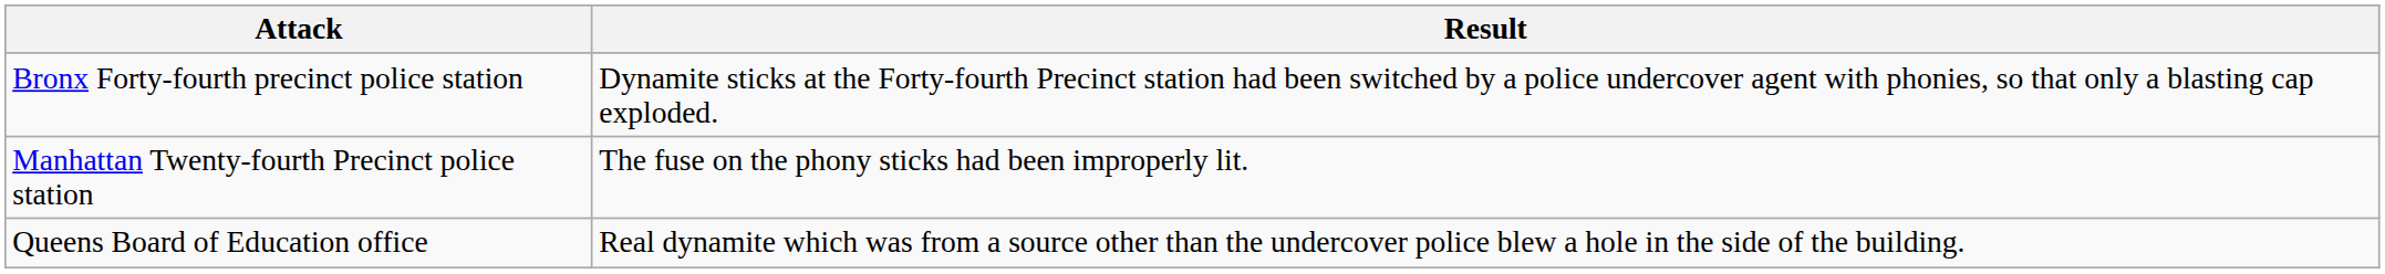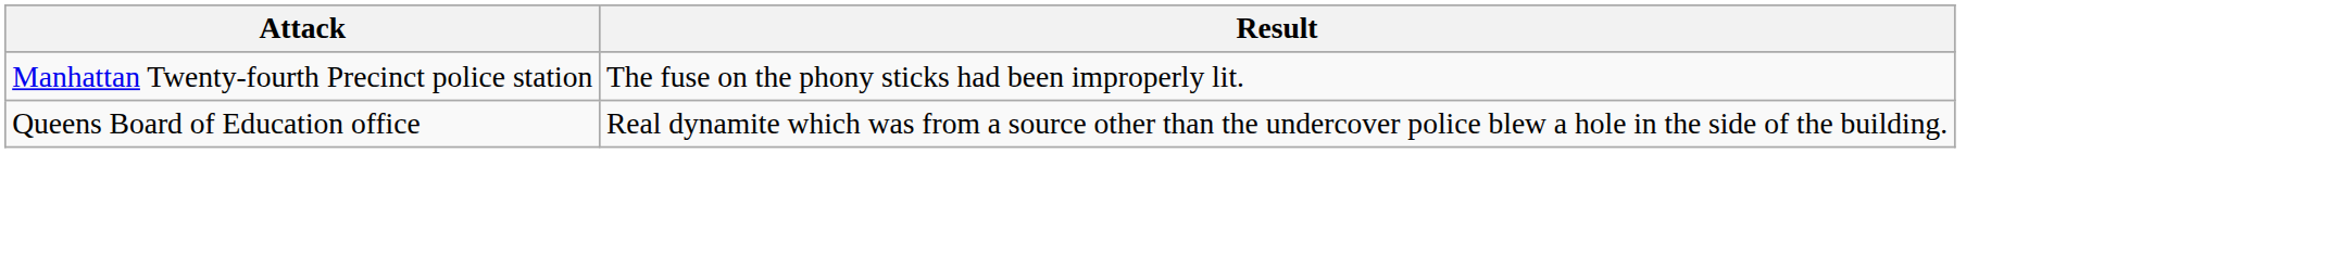 <table class=wikitable>
 <tr valign=top>
 <th>Attack</th>
 <th>Result</th>
-</tr>
-<tr valign=top>
-<td><a href='#'>Bronx</a> Forty-fourth precinct police station</td>
-<td>Dynamite sticks at the Forty-fourth Precinct station had been switched by a police undercover agent with phonies, so that only a blasting cap exploded.</td>
 </tr>
 <tr valign=top>
 <td><a href='#'>Manhattan</a> Twenty-fourth Precinct police station</td>
 <td>The fuse on the phony sticks had been improperly lit.</td>
 </tr>
 <tr valign=top>
 <td>Queens Board of Education office</td>
 <td>Real dynamite which was from a source other than the undercover police blew a hole in the side of the building.</td>
 </tr>
 </table>
